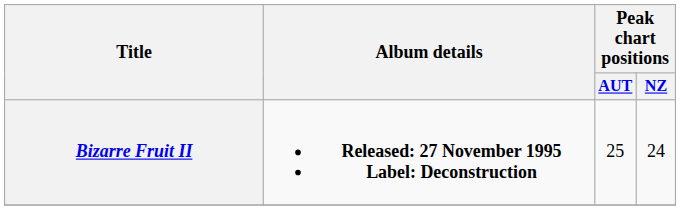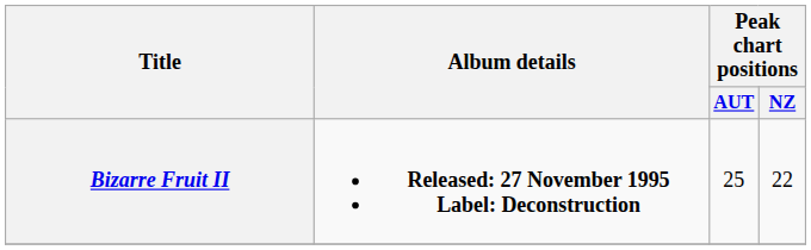 <table class="wikitable plainrowheaders" style="text-align:center;">
 <tr>
 <th scope="col" rowspan="2" style="width:14em;">Title</th>
 <th scope="col" rowspan="2" style="width:18em;">Album details</th>
 <th scope="col" colspan="10">Peak chart positions</th>
 </tr>
 <tr>
 <th style="width:2em;font-size:90%;"><a href='#'>AUT</a><br></th>
 <th style="width:2em;font-size:90%;"><a href='#'>NZ</a><br></th>
 </tr>
 <tr>
 <th scope="row"><em><a href='#'>Bizarre Fruit II</a></em></th>
 <td><strong><br><ul><li>Released: 27 November 1995</li><li>Label: Deconstruction </li></ul></strong></td>
 <td>25</td>
-<td>24</td>
+<td>22</td>
 </tr>
 <tr>
 </tr>
 </table>
